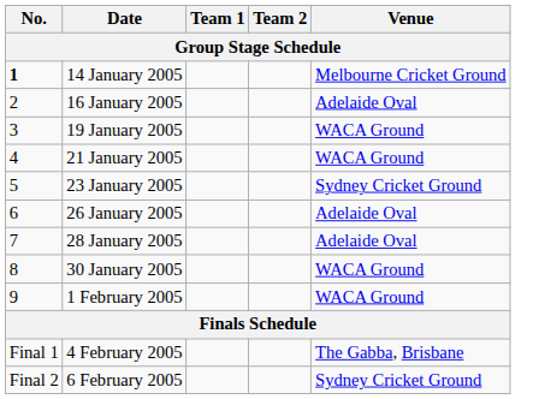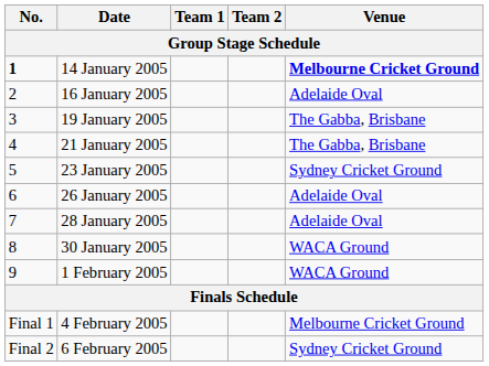 <table class="wikitable">
 <tr>
 <th>No.</th>
 <th>Date</th>
 <th>Team 1</th>
 <th>Team 2</th>
 <th>Venue</th>
 </tr>
 <tr>
 <th colspan="5">Group Stage Schedule</th>
 </tr>
 <tr>
 <td><strong>1</strong></td>
 <td>14 January 2005</td>
 <td></td>
 <td></td>
-<td><a href='#'>Melbourne Cricket Ground</a></td>
+<td><strong><a href='#'>Melbourne Cricket Ground</a></strong></td>
 </tr>
 <tr>
 <td>2</td>
 <td>16 January 2005</td>
 <td></td>
 <td></td>
 <td><a href='#'>Adelaide Oval</a></td>
 </tr>
 <tr>
 <td>3</td>
 <td>19 January 2005</td>
 <td></td>
 <td></td>
-<td><a href='#'>WACA Ground</a></td>
+<td><a href='#'>The Gabba</a>, <a href='#'>Brisbane</a></td>
 </tr>
 <tr>
 <td>4</td>
 <td>21 January 2005</td>
 <td></td>
 <td></td>
-<td><a href='#'>WACA Ground</a></td>
+<td><a href='#'>The Gabba</a>, <a href='#'>Brisbane</a></td>
 </tr>
 <tr>
 <td>5</td>
 <td>23 January 2005</td>
 <td></td>
 <td></td>
 <td><a href='#'>Sydney Cricket Ground</a></td>
 </tr>
 <tr>
 <td>6</td>
 <td>26 January 2005</td>
 <td></td>
 <td></td>
 <td><a href='#'>Adelaide Oval</a></td>
 </tr>
 <tr>
 <td>7</td>
 <td>28 January 2005</td>
 <td></td>
 <td></td>
 <td><a href='#'>Adelaide Oval</a></td>
 </tr>
 <tr>
 <td>8</td>
 <td>30 January 2005</td>
 <td></td>
 <td></td>
 <td><a href='#'>WACA Ground</a></td>
 </tr>
 <tr>
 <td>9</td>
 <td>1 February 2005</td>
 <td></td>
 <td></td>
 <td><a href='#'>WACA Ground</a></td>
 </tr>
 <tr>
 <th colspan="5">Finals Schedule</th>
 </tr>
 <tr>
 <td>Final 1</td>
 <td>4 February 2005</td>
 <td></td>
 <td></td>
-<td><a href='#'>The Gabba</a>, <a href='#'>Brisbane</a></td>
+<td><a href='#'>Melbourne Cricket Ground</a></td>
 </tr>
 <tr>
 <td>Final 2</td>
 <td>6 February 2005</td>
 <td></td>
 <td></td>
 <td><a href='#'>Sydney Cricket Ground</a></td>
 </tr>
 </table>
